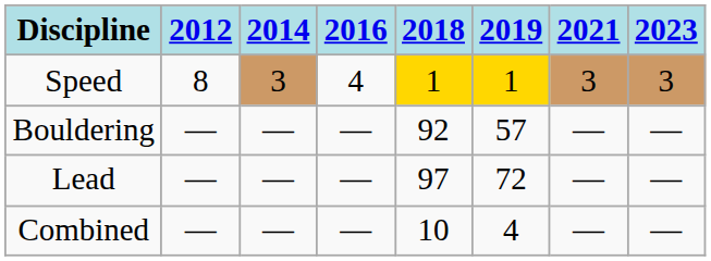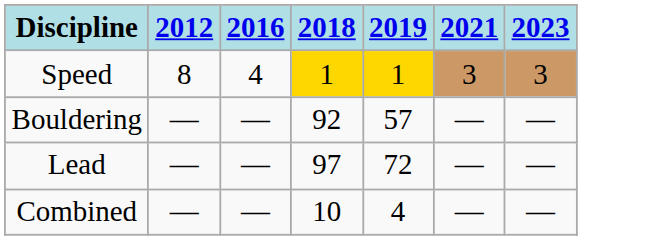 <table class="wikitable" style="text-align: center;">
 <tr>
 <th style="background: #b0e0e6;">Discipline</th>
 <th style="background: #b0e0e6;"><a href='#'>2012</a></th>
-<th style="background: #b0e0e6;"><a href='#'>2014</a></th>
 <th style="background: #b0e0e6;"><a href='#'>2016</a></th>
 <th style="background: #b0e0e6;"><a href='#'>2018</a></th>
 <th style="background: #b0e0e6;"><a href='#'>2019</a></th>
 <th style="background: #b0e0e6;"><a href='#'>2021</a></th>
 <th style="background: #b0e0e6;"><a href='#'>2023</a></th>
 </tr>
 <tr>
 <td>Speed</td>
 <td>8</td>
-<td style="background: #c96;">3</td>
 <td>4</td>
 <td style="background: gold">1</td>
 <td style="background: gold">1</td>
 <td style="background: #c96;">3</td>
 <td style="background: #c96;">3</td>
 </tr>
 <tr>
 <td>Bouldering</td>
-<td>—</td>
 <td>—</td>
 <td>—</td>
 <td>92</td>
 <td>57</td>
 <td>—</td>
 <td>—</td>
 </tr>
 <tr>
 <td>Lead</td>
 <td>—</td>
 <td>—</td>
-<td>—</td>
 <td>97</td>
 <td>72</td>
 <td>—</td>
 <td>—</td>
 </tr>
 <tr>
 <td>Combined</td>
 <td>—</td>
 <td>—</td>
-<td>—</td>
 <td>10</td>
 <td>4</td>
 <td>—</td>
 <td>—</td>
 </tr>
 </table>
